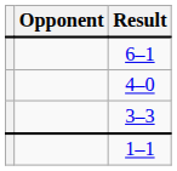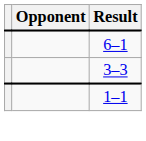 <table class="wikitable plainrowheaders" style="text-align:center">
 <tr>
 <th scope="col"></th>
 <th scope="col">Opponent</th>
 <th scope="col">Result</th>
 </tr>
 <tr style="border-top:2px solid black">
 <th scope="row" style="text-align:center"></th>
 <td align="left"></td>
 <td><a href='#'>6–1</a></td>
 </tr>
 <tr>
 <th scope="row" style="text-align:center"></th>
 <td align="left"></td>
-<td><a href='#'>4–0</a></td>
-</tr>
-<tr>
-<th scope="row" style="text-align:center"></th>
-<td align="left"></td>
 <td><a href='#'>3–3</a></td>
 </tr>
 <tr style="border-top:2px solid black">
 <th scope="row" style="text-align:center"></th>
 <td align="left"></td>
 <td><a href='#'>1–1</a> </td>
 </tr>
 </table>
